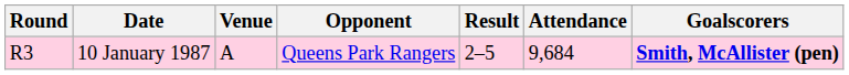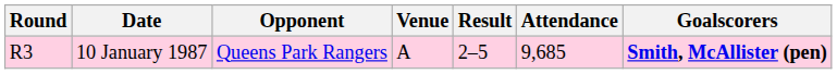 <table class="wikitable">
 <tr>
 <th>Round</th>
 <th>Date</th>
+<th>Opponent</th>
 <th>Venue</th>
-<th>Opponent</th>
 <th>Result</th>
 <th>Attendance</th>
 <th>Goalscorers</th>
 </tr>
 <tr style="background-color: #ffd0e3;">
 <td>R3</td>
 <td>10 January 1987</td>
+<td><a href='#'>Queens Park Rangers</a></td>
 <td>A</td>
-<td><a href='#'>Queens Park Rangers</a></td>
 <td>2–5</td>
-<td>9,684</td>
+<td>9,685</td>
 <td><strong><a href='#'>Smith</a>, <a href='#'>McAllister</a> (pen)</strong></td>
 </tr>
 </table>
